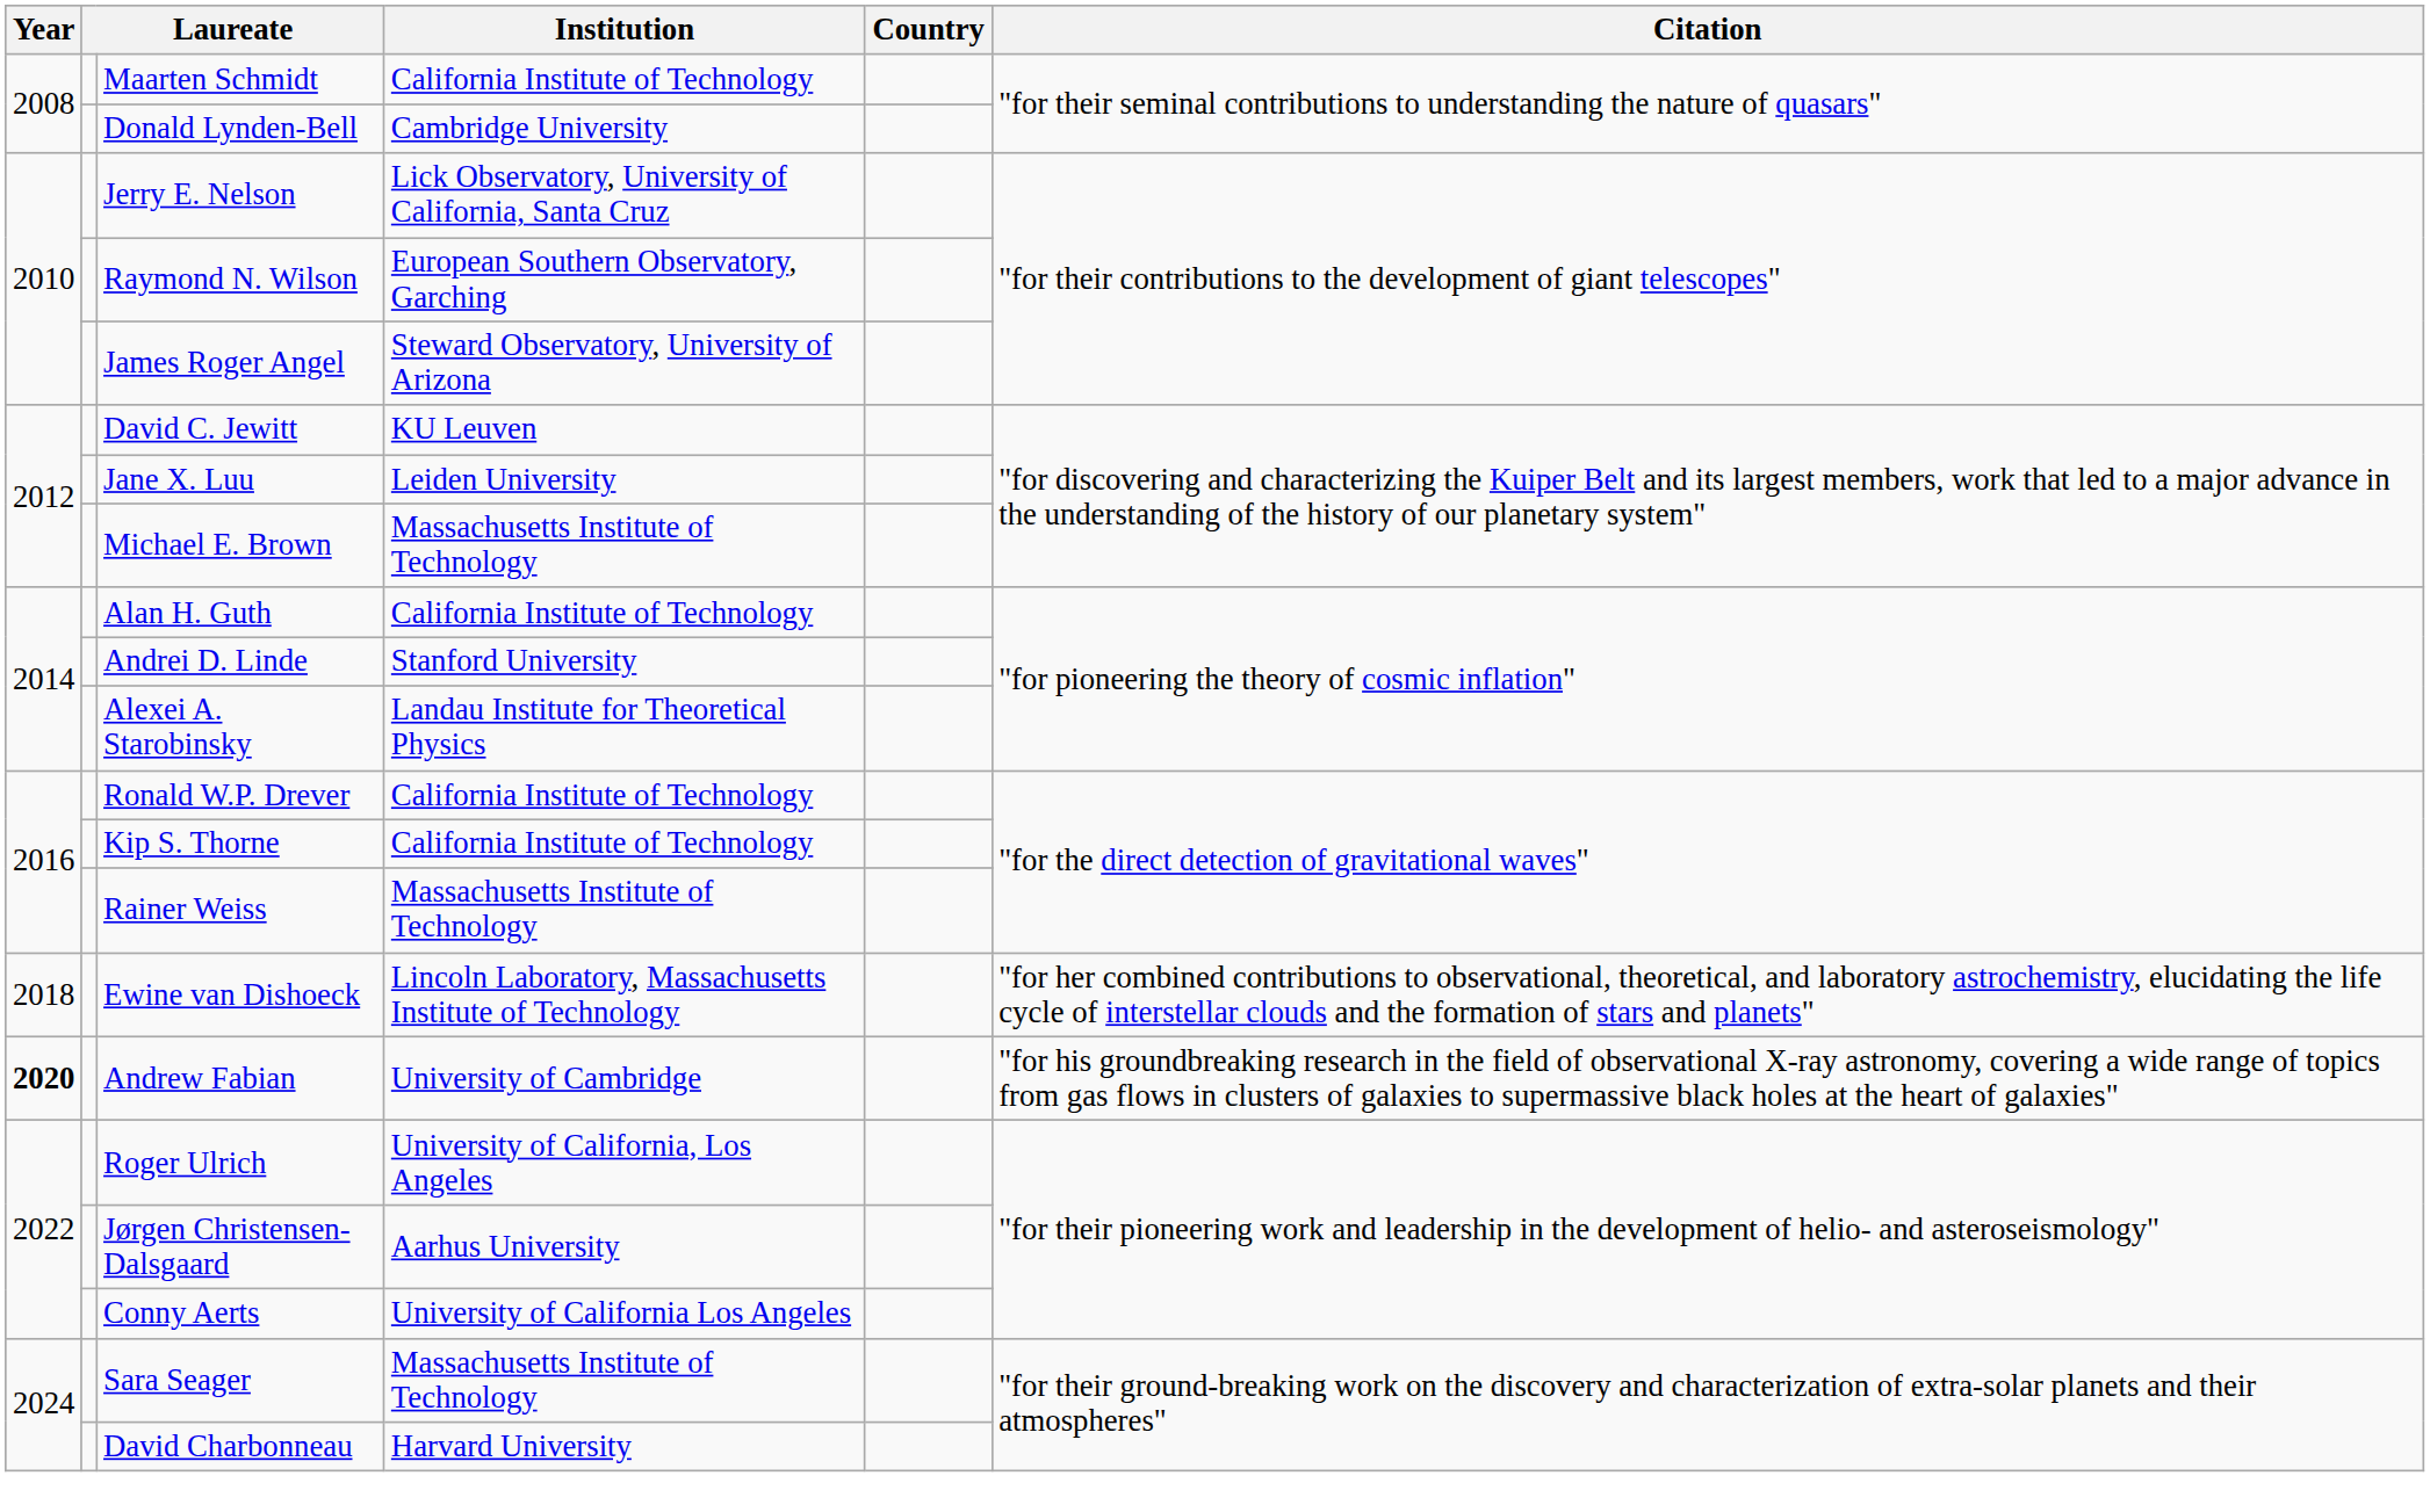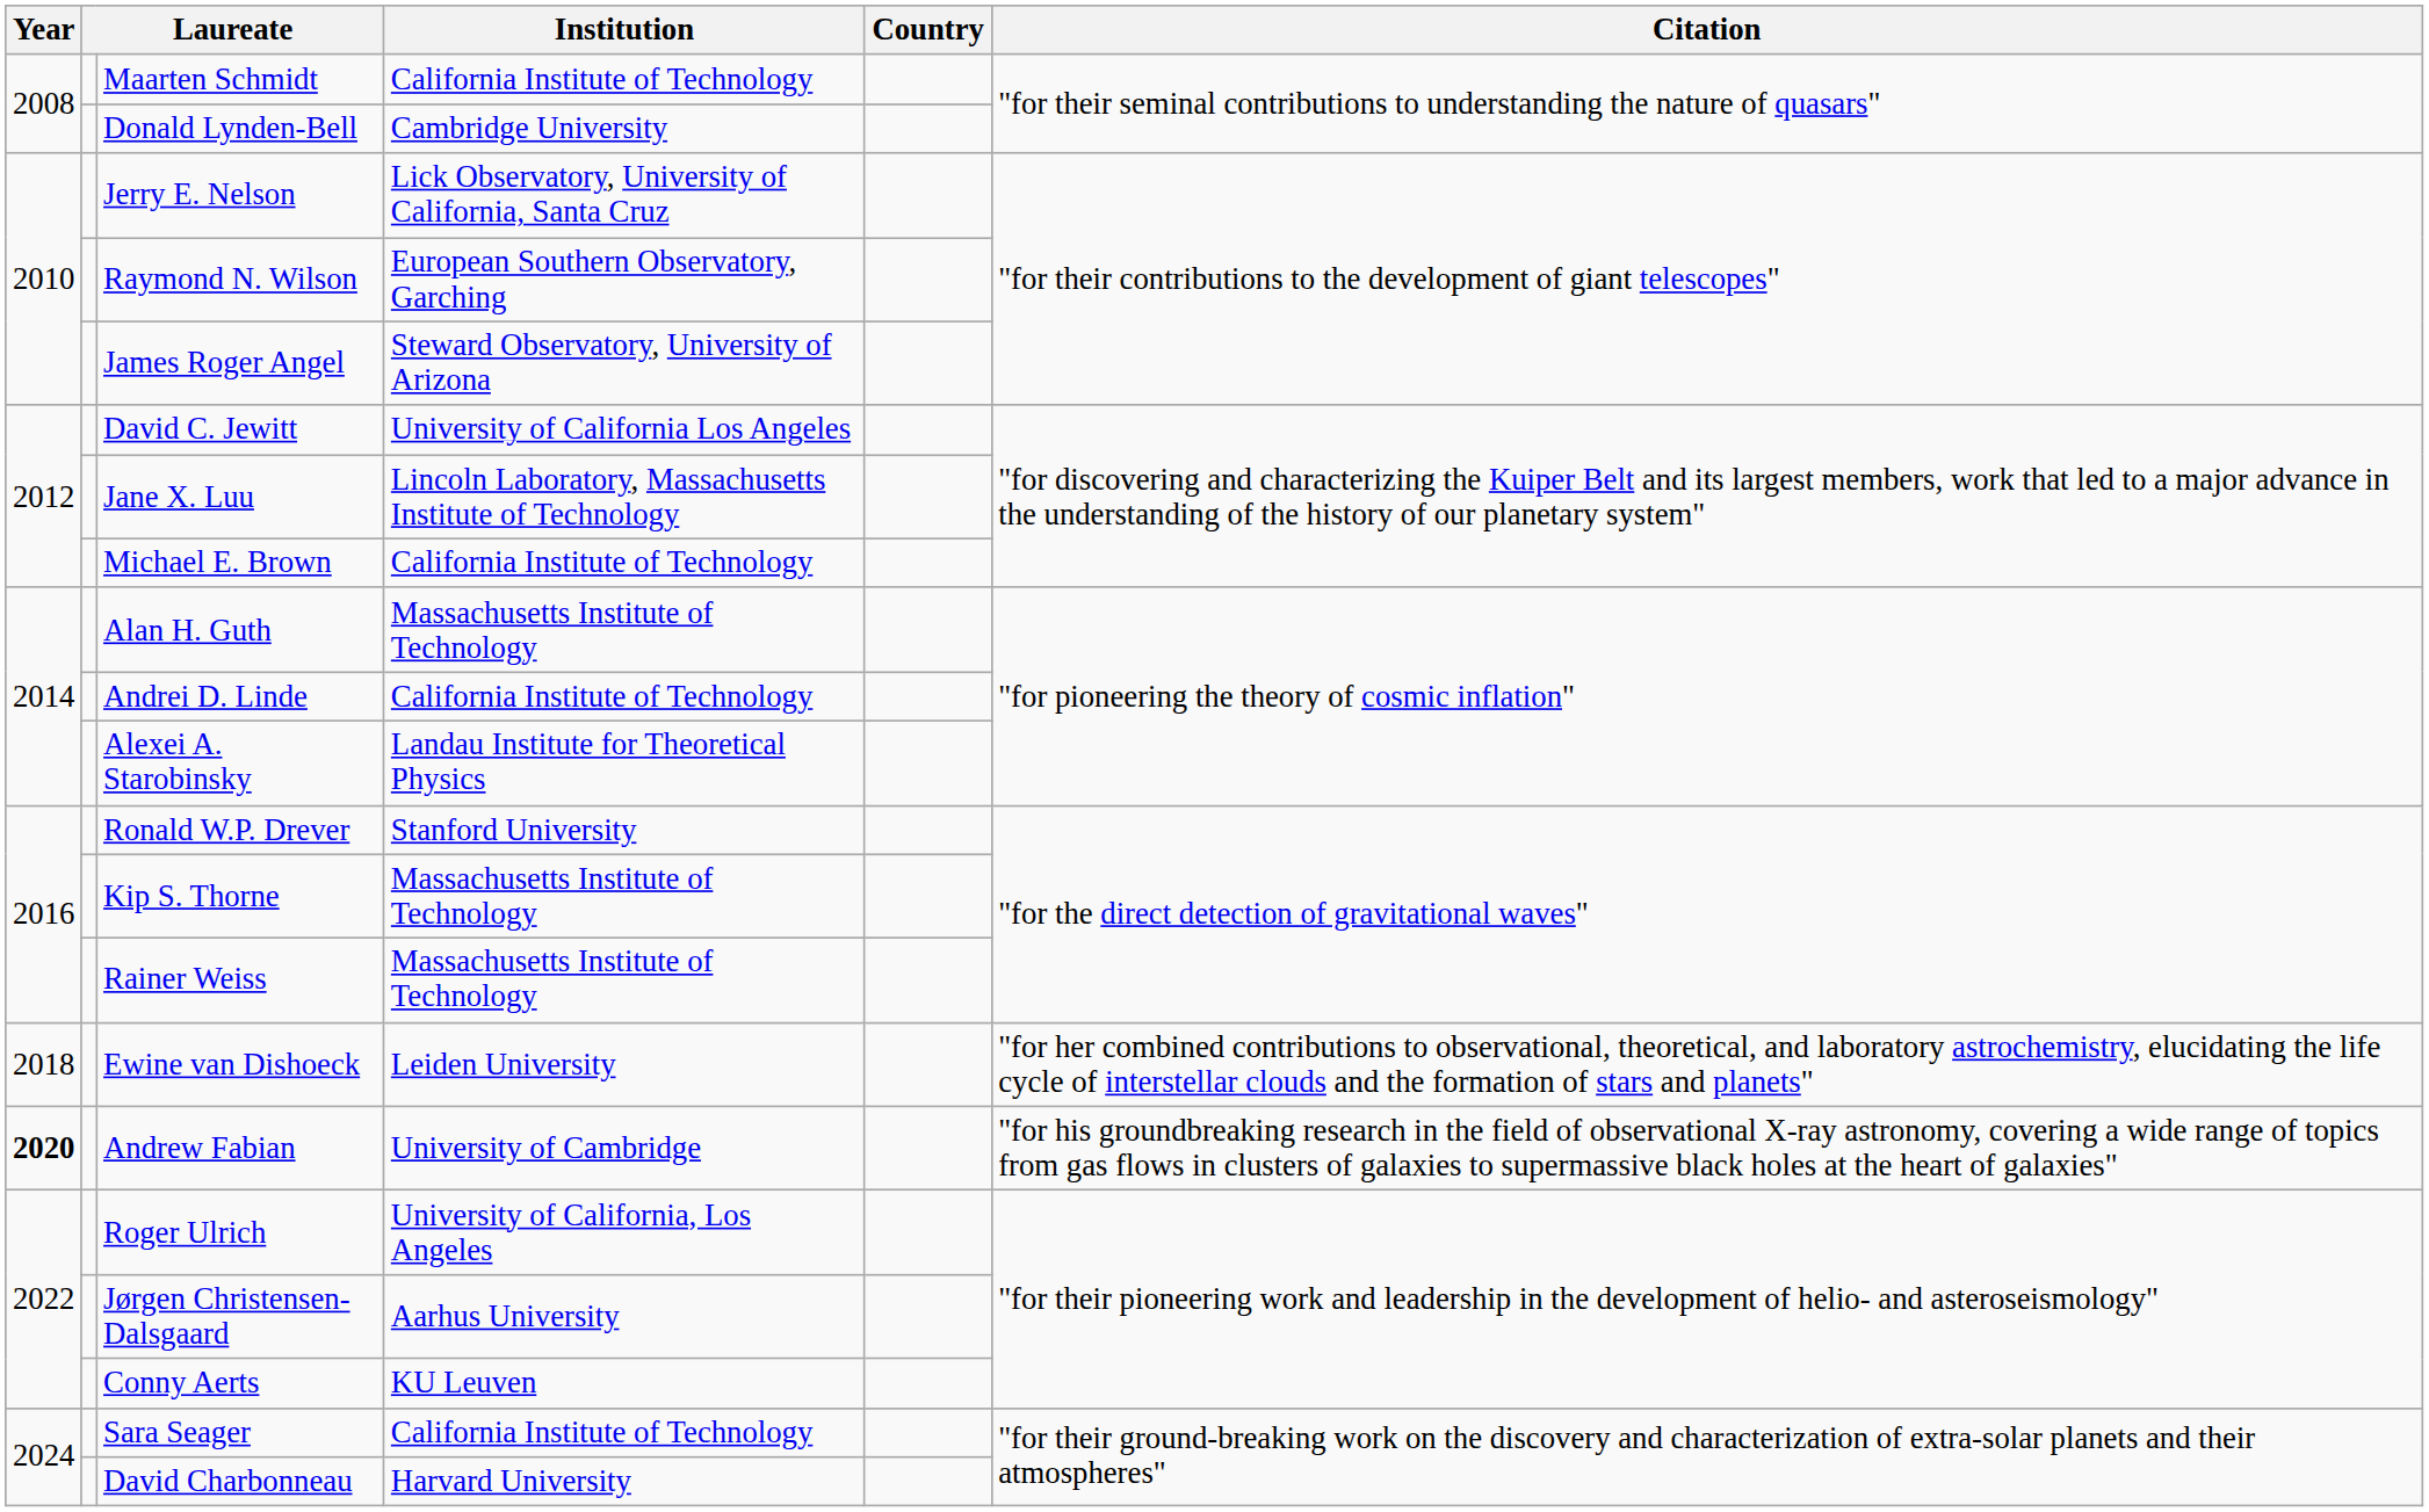 <table class="wikitable">
 <tr>
 <th>Year</th>
 <th colspan=2>Laureate</th>
 <th>Institution</th>
 <th>Country</th>
 <th>Citation</th>
 </tr>
 <tr>
 <td rowspan=2>2008</td>
 <td></td>
 <td><a href='#'>Maarten Schmidt</a></td>
 <td><a href='#'>California Institute of Technology</a></td>
 <td></td>
 <td rowspan=2>"for their seminal contributions to understanding the nature of <a href='#'>quasars</a>"</td>
 </tr>
 <tr>
 <td></td>
 <td><a href='#'>Donald Lynden-Bell</a></td>
 <td><a href='#'>Cambridge University</a></td>
 <td></td>
 </tr>
 <tr>
 <td rowspan=3>2010</td>
 <td></td>
 <td><a href='#'>Jerry E. Nelson</a></td>
 <td><a href='#'>Lick Observatory</a>, <a href='#'>University of California, Santa Cruz</a></td>
 <td></td>
 <td rowspan=3>"for their contributions to the development of giant <a href='#'>telescopes</a>"</td>
 </tr>
 <tr>
 <td></td>
 <td><a href='#'>Raymond N. Wilson</a></td>
 <td><a href='#'>European Southern Observatory</a>, <a href='#'>Garching</a></td>
 <td></td>
 </tr>
 <tr>
 <td></td>
 <td><a href='#'>James Roger Angel</a></td>
 <td><a href='#'>Steward Observatory</a>, <a href='#'>University of Arizona</a></td>
 <td></td>
 </tr>
 <tr>
 <td rowspan=3>2012</td>
 <td></td>
 <td><a href='#'>David C. Jewitt</a></td>
-<td><a href='#'>KU Leuven</a></td>
+<td><a href='#'>University of California Los Angeles</a></td>
 <td> </td>
 <td rowspan=3>"for discovering and characterizing the <a href='#'>Kuiper Belt</a> and its largest members, work that led to a major advance in the understanding of the history of our planetary system"</td>
 </tr>
 <tr>
 <td></td>
 <td><a href='#'>Jane X. Luu</a></td>
-<td><a href='#'>Leiden University</a></td>
+<td><a href='#'>Lincoln Laboratory</a>, <a href='#'>Massachusetts Institute of Technology</a></td>
 <td> </td>
 </tr>
 <tr>
 <td></td>
 <td><a href='#'>Michael E. Brown</a></td>
-<td><a href='#'>Massachusetts Institute of Technology</a></td>
+<td><a href='#'>California Institute of Technology</a></td>
 <td></td>
 </tr>
 <tr>
 <td rowspan=3>2014</td>
 <td></td>
 <td><a href='#'>Alan H. Guth</a></td>
-<td><a href='#'>California Institute of Technology</a></td>
+<td><a href='#'>Massachusetts Institute of Technology</a></td>
 <td></td>
 <td rowspan=3>"for pioneering the theory of <a href='#'>cosmic inflation</a>"</td>
 </tr>
 <tr>
 <td></td>
 <td><a href='#'>Andrei D. Linde</a></td>
-<td><a href='#'>Stanford University</a></td>
+<td><a href='#'>California Institute of Technology</a></td>
 <td> </td>
 </tr>
 <tr>
 <td></td>
 <td><a href='#'>Alexei A. Starobinsky</a></td>
 <td><a href='#'>Landau Institute for Theoretical Physics</a></td>
 <td></td>
 </tr>
 <tr>
 <td rowspan=3>2016</td>
 <td></td>
 <td><a href='#'>Ronald W.P. Drever</a></td>
-<td><a href='#'>California Institute of Technology</a></td>
+<td><a href='#'>Stanford University</a></td>
 <td></td>
 <td rowspan=3>"for the <a href='#'>direct detection of gravitational waves</a>"</td>
 </tr>
 <tr>
 <td></td>
 <td><a href='#'>Kip S. Thorne</a></td>
-<td><a href='#'>California Institute of Technology</a></td>
+<td><a href='#'>Massachusetts Institute of Technology</a></td>
 <td></td>
 </tr>
 <tr>
 <td></td>
 <td><a href='#'>Rainer Weiss</a></td>
 <td><a href='#'>Massachusetts Institute of Technology</a></td>
 <td> </td>
 </tr>
 <tr>
 <td>2018</td>
 <td></td>
 <td><a href='#'>Ewine van Dishoeck</a></td>
-<td><a href='#'>Lincoln Laboratory</a>, <a href='#'>Massachusetts Institute of Technology</a></td>
+<td><a href='#'>Leiden University</a></td>
 <td></td>
 <td>"for her combined contributions to observational, theoretical, and laboratory <a href='#'>astrochemistry</a>, elucidating the life cycle of <a href='#'>interstellar clouds</a> and the formation of <a href='#'>stars</a> and <a href='#'>planets</a>"</td>
 </tr>
 <tr>
 <td><strong>2020</strong></td>
 <td></td>
 <td><a href='#'>Andrew Fabian</a></td>
 <td><a href='#'>University of Cambridge</a></td>
 <td></td>
 <td>"for his groundbreaking research in the field of observational X-ray astronomy, covering a wide range of topics from gas flows in clusters of galaxies to supermassive black holes at the heart of galaxies"</td>
 </tr>
 <tr>
 <td rowspan=3>2022</td>
 <td></td>
 <td><a href='#'>Roger Ulrich</a></td>
 <td><a href='#'>University of California, Los Angeles</a></td>
 <td></td>
 <td rowspan=3>"for their pioneering work and leadership in the development of helio- and asteroseismology"</td>
 </tr>
 <tr>
 <td></td>
 <td><a href='#'>Jørgen Christensen-Dalsgaard</a></td>
 <td><a href='#'>Aarhus University</a></td>
 <td></td>
 </tr>
 <tr>
 <td></td>
 <td><a href='#'>Conny Aerts</a></td>
-<td><a href='#'>University of California Los Angeles</a></td>
+<td><a href='#'>KU Leuven</a></td>
 <td></td>
 </tr>
 <tr>
 <td rowspan=2>2024</td>
 <td></td>
 <td><a href='#'>Sara Seager</a></td>
-<td><a href='#'>Massachusetts Institute of Technology</a></td>
+<td><a href='#'>California Institute of Technology</a></td>
 <td> </td>
 <td rowspan=2>"for their ground-breaking work on the discovery and characterization of extra-solar planets and their atmospheres"</td>
 </tr>
 <tr>
 <td></td>
 <td><a href='#'>David Charbonneau</a></td>
 <td><a href='#'>Harvard University</a></td>
 <td> </td>
 </tr>
 </table>
